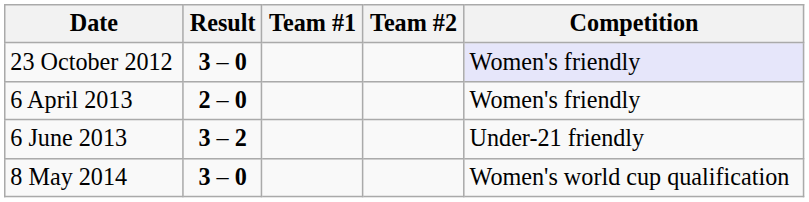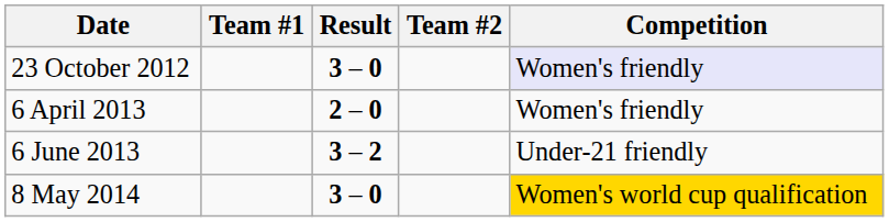 <table class="wikitable" style="text-align: left;;" width="60%">
 <tr>
 <th>Date</th>
+<th>Team #1</th>
 <th>Result</th>
-<th>Team #1</th>
 <th>Team #2</th>
 <th>Competition</th>
 </tr>
 <tr>
 <td>23 October 2012</td>
+<td></td>
 <td style="text-align:center;"><strong>3</strong> – <strong>0</strong></td>
-<td></td>
 <td></td>
 <td style="background: lavender;">Women's friendly</td>
 </tr>
 <tr>
 <td>6 April 2013</td>
+<td></td>
 <td style="text-align:center;"><strong>2</strong> – <strong>0</strong></td>
-<td></td>
 <td></td>
 <td>Women's friendly</td>
 </tr>
 <tr>
 <td>6 June 2013</td>
+<td></td>
 <td style="text-align:center;"><strong>3</strong> – <strong>2</strong></td>
-<td></td>
 <td></td>
 <td>Under-21 friendly</td>
 </tr>
 <tr>
 <td>8 May 2014</td>
+<td></td>
 <td style="text-align:center;"><strong>3</strong> – <strong>0</strong></td>
 <td></td>
-<td></td>
-<td>Women's world cup qualification</td>
+<td style="background: gold;">Women's world cup qualification</td>
 </tr>
 </table>
